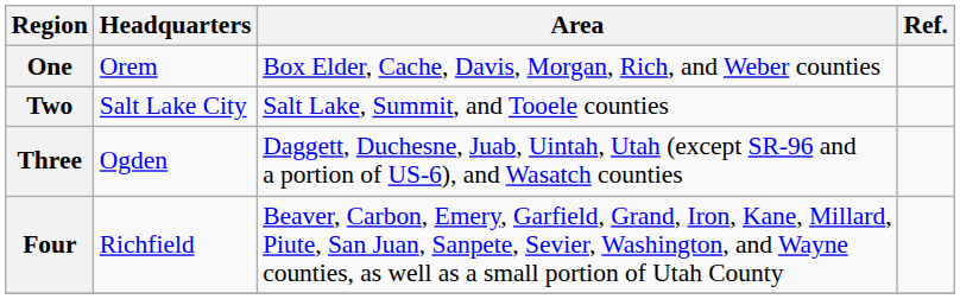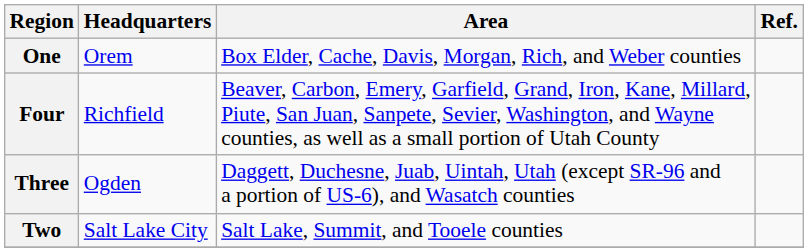 <table class="wikitable" border="1">
 <tr>
 <th scope="col">Region</th>
 <th scope="col">Headquarters</th>
 <th scope="col">Area</th>
 <th scope="col">Ref.</th>
 </tr>
 <tr>
 <th scope="row">One</th>
 <td><a href='#'>Orem</a></td>
 <td><a href='#'>Box Elder</a>, <a href='#'>Cache</a>, <a href='#'>Davis</a>, <a href='#'>Morgan</a>, <a href='#'>Rich</a>, and <a href='#'>Weber</a> counties</td>
 <td></td>
 </tr>
 <tr>
-<th scope="row">Two</th>
-<td><a href='#'>Salt Lake City</a></td>
-<td><a href='#'>Salt Lake</a>, <a href='#'>Summit</a>, and <a href='#'>Tooele</a> counties</td>
+<th scope="row">Four</th>
+<td><a href='#'>Richfield</a></td>
+<td><a href='#'>Beaver</a>, <a href='#'>Carbon</a>, <a href='#'>Emery</a>, <a href='#'>Garfield</a>, <a href='#'>Grand</a>, <a href='#'>Iron</a>, <a href='#'>Kane</a>, <a href='#'>Millard</a>,<br><a href='#'>Piute</a>, <a href='#'>San Juan</a>, <a href='#'>Sanpete</a>, <a href='#'>Sevier</a>, <a href='#'>Washington</a>, and <a href='#'>Wayne</a><br>counties, as well as a small portion of Utah County</td>
 <td></td>
 </tr>
 <tr>
 <th scope="row">Three</th>
 <td><a href='#'>Ogden</a></td>
 <td><a href='#'>Daggett</a>, <a href='#'>Duchesne</a>, <a href='#'>Juab</a>, <a href='#'>Uintah</a>, <a href='#'>Utah</a> (except <a href='#'>SR-96</a> and<br>a portion of <a href='#'>US-6</a>), and <a href='#'>Wasatch</a> counties</td>
 <td></td>
 </tr>
 <tr>
-<th scope="row">Four</th>
-<td><a href='#'>Richfield</a></td>
-<td><a href='#'>Beaver</a>, <a href='#'>Carbon</a>, <a href='#'>Emery</a>, <a href='#'>Garfield</a>, <a href='#'>Grand</a>, <a href='#'>Iron</a>, <a href='#'>Kane</a>, <a href='#'>Millard</a>,<br><a href='#'>Piute</a>, <a href='#'>San Juan</a>, <a href='#'>Sanpete</a>, <a href='#'>Sevier</a>, <a href='#'>Washington</a>, and <a href='#'>Wayne</a><br>counties, as well as a small portion of Utah County</td>
+<th scope="row">Two</th>
+<td><a href='#'>Salt Lake City</a></td>
+<td><a href='#'>Salt Lake</a>, <a href='#'>Summit</a>, and <a href='#'>Tooele</a> counties</td>
 <td></td>
 </tr>
 <tr>
 </tr>
 </table>
